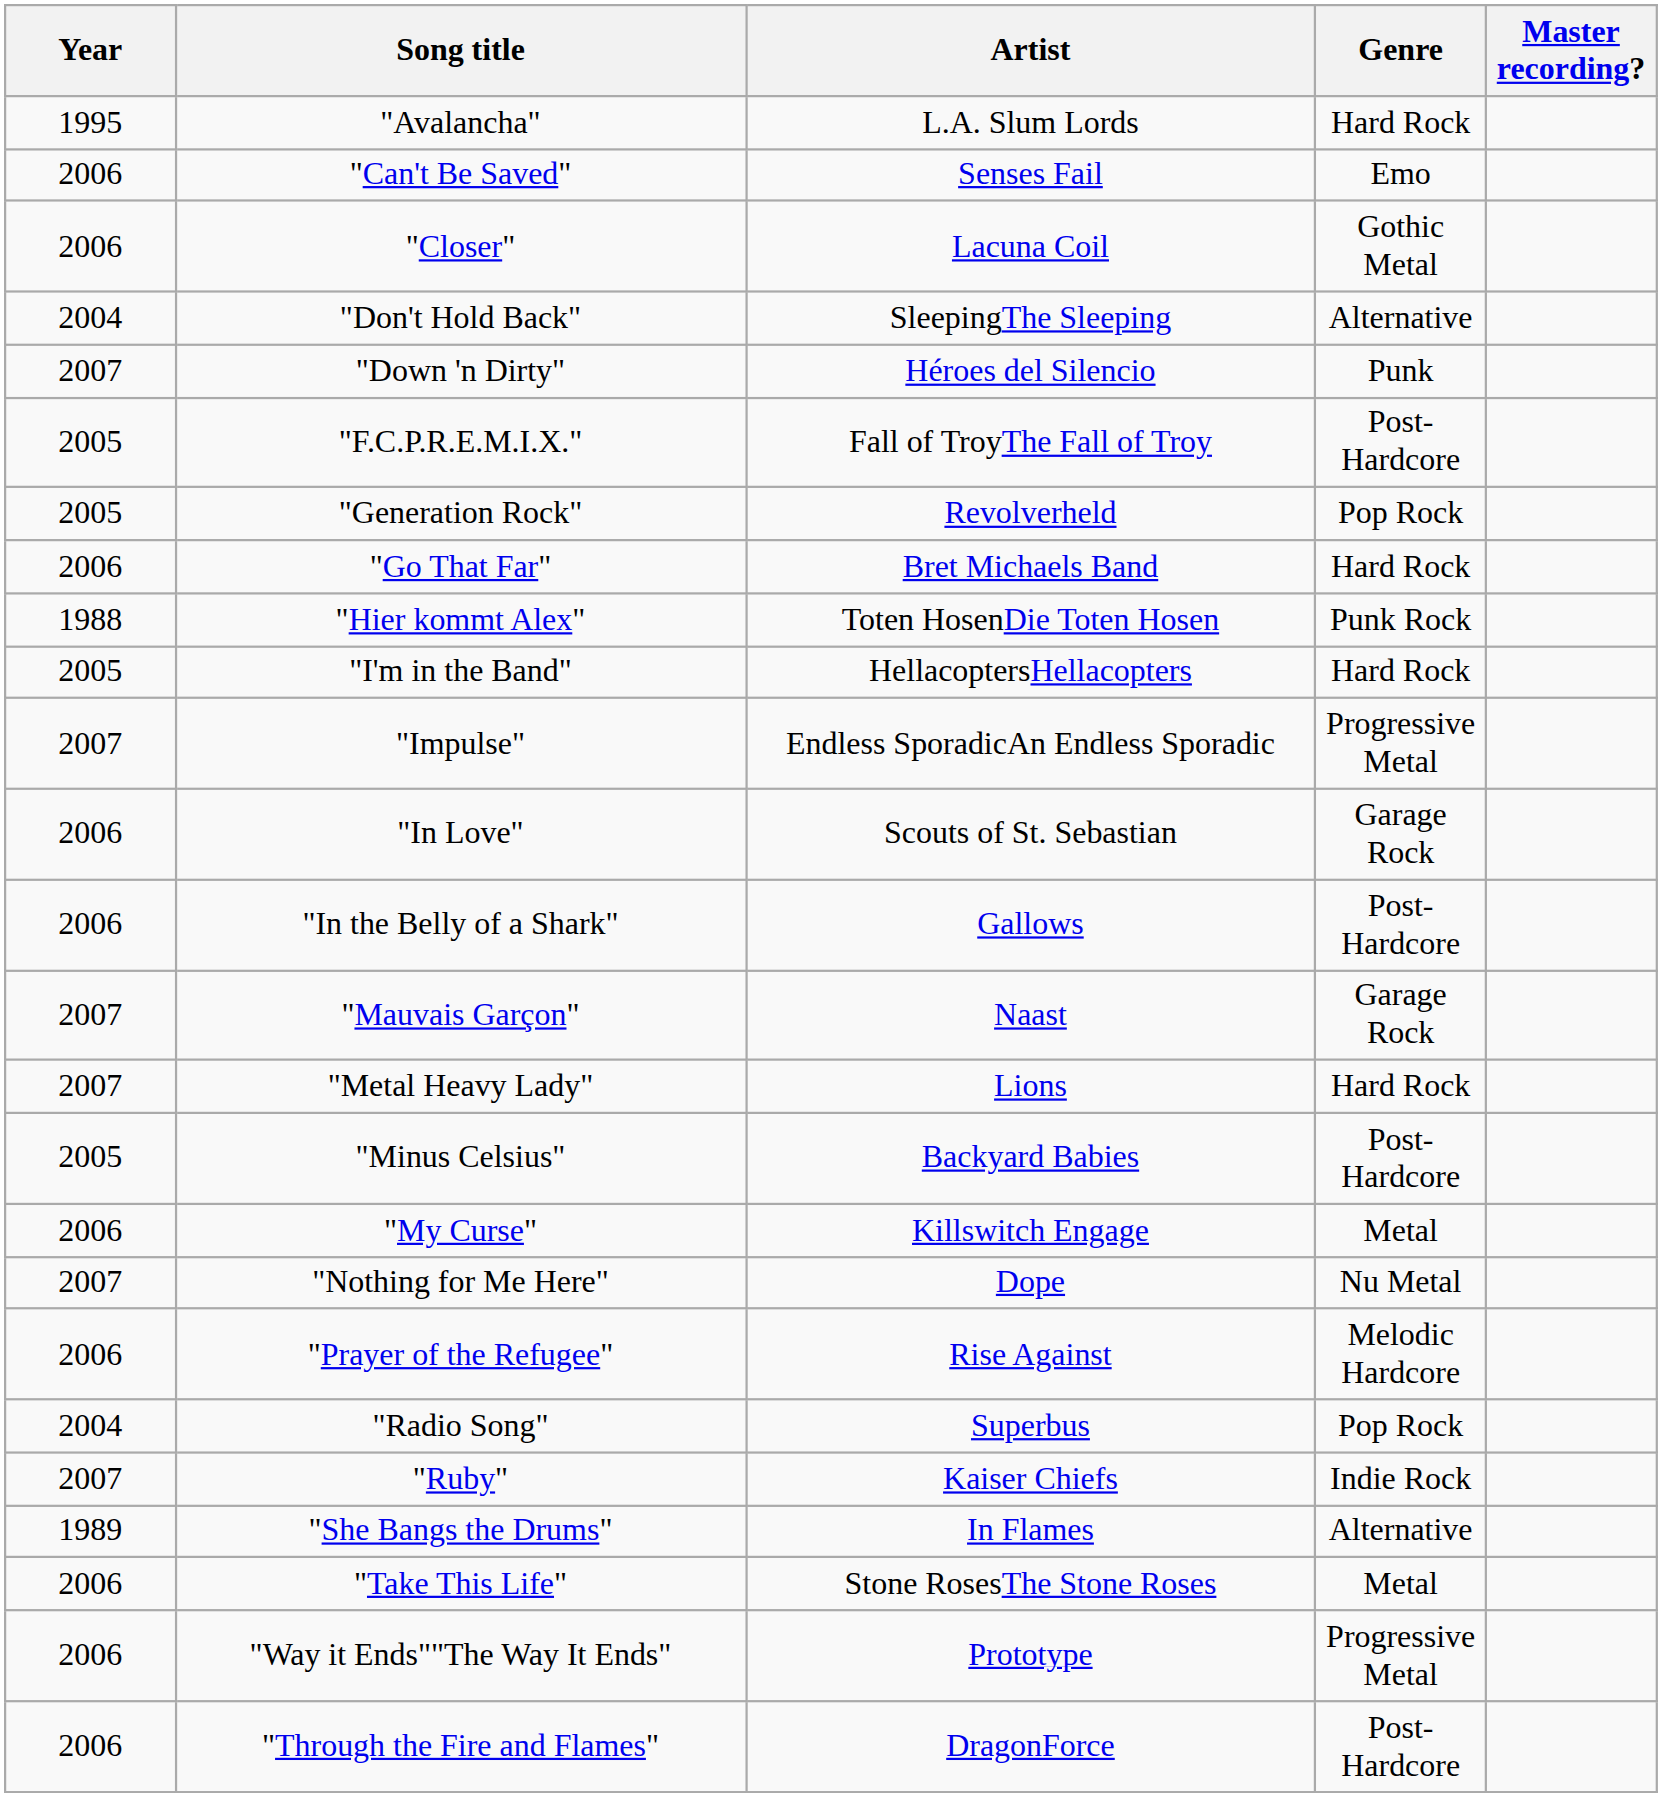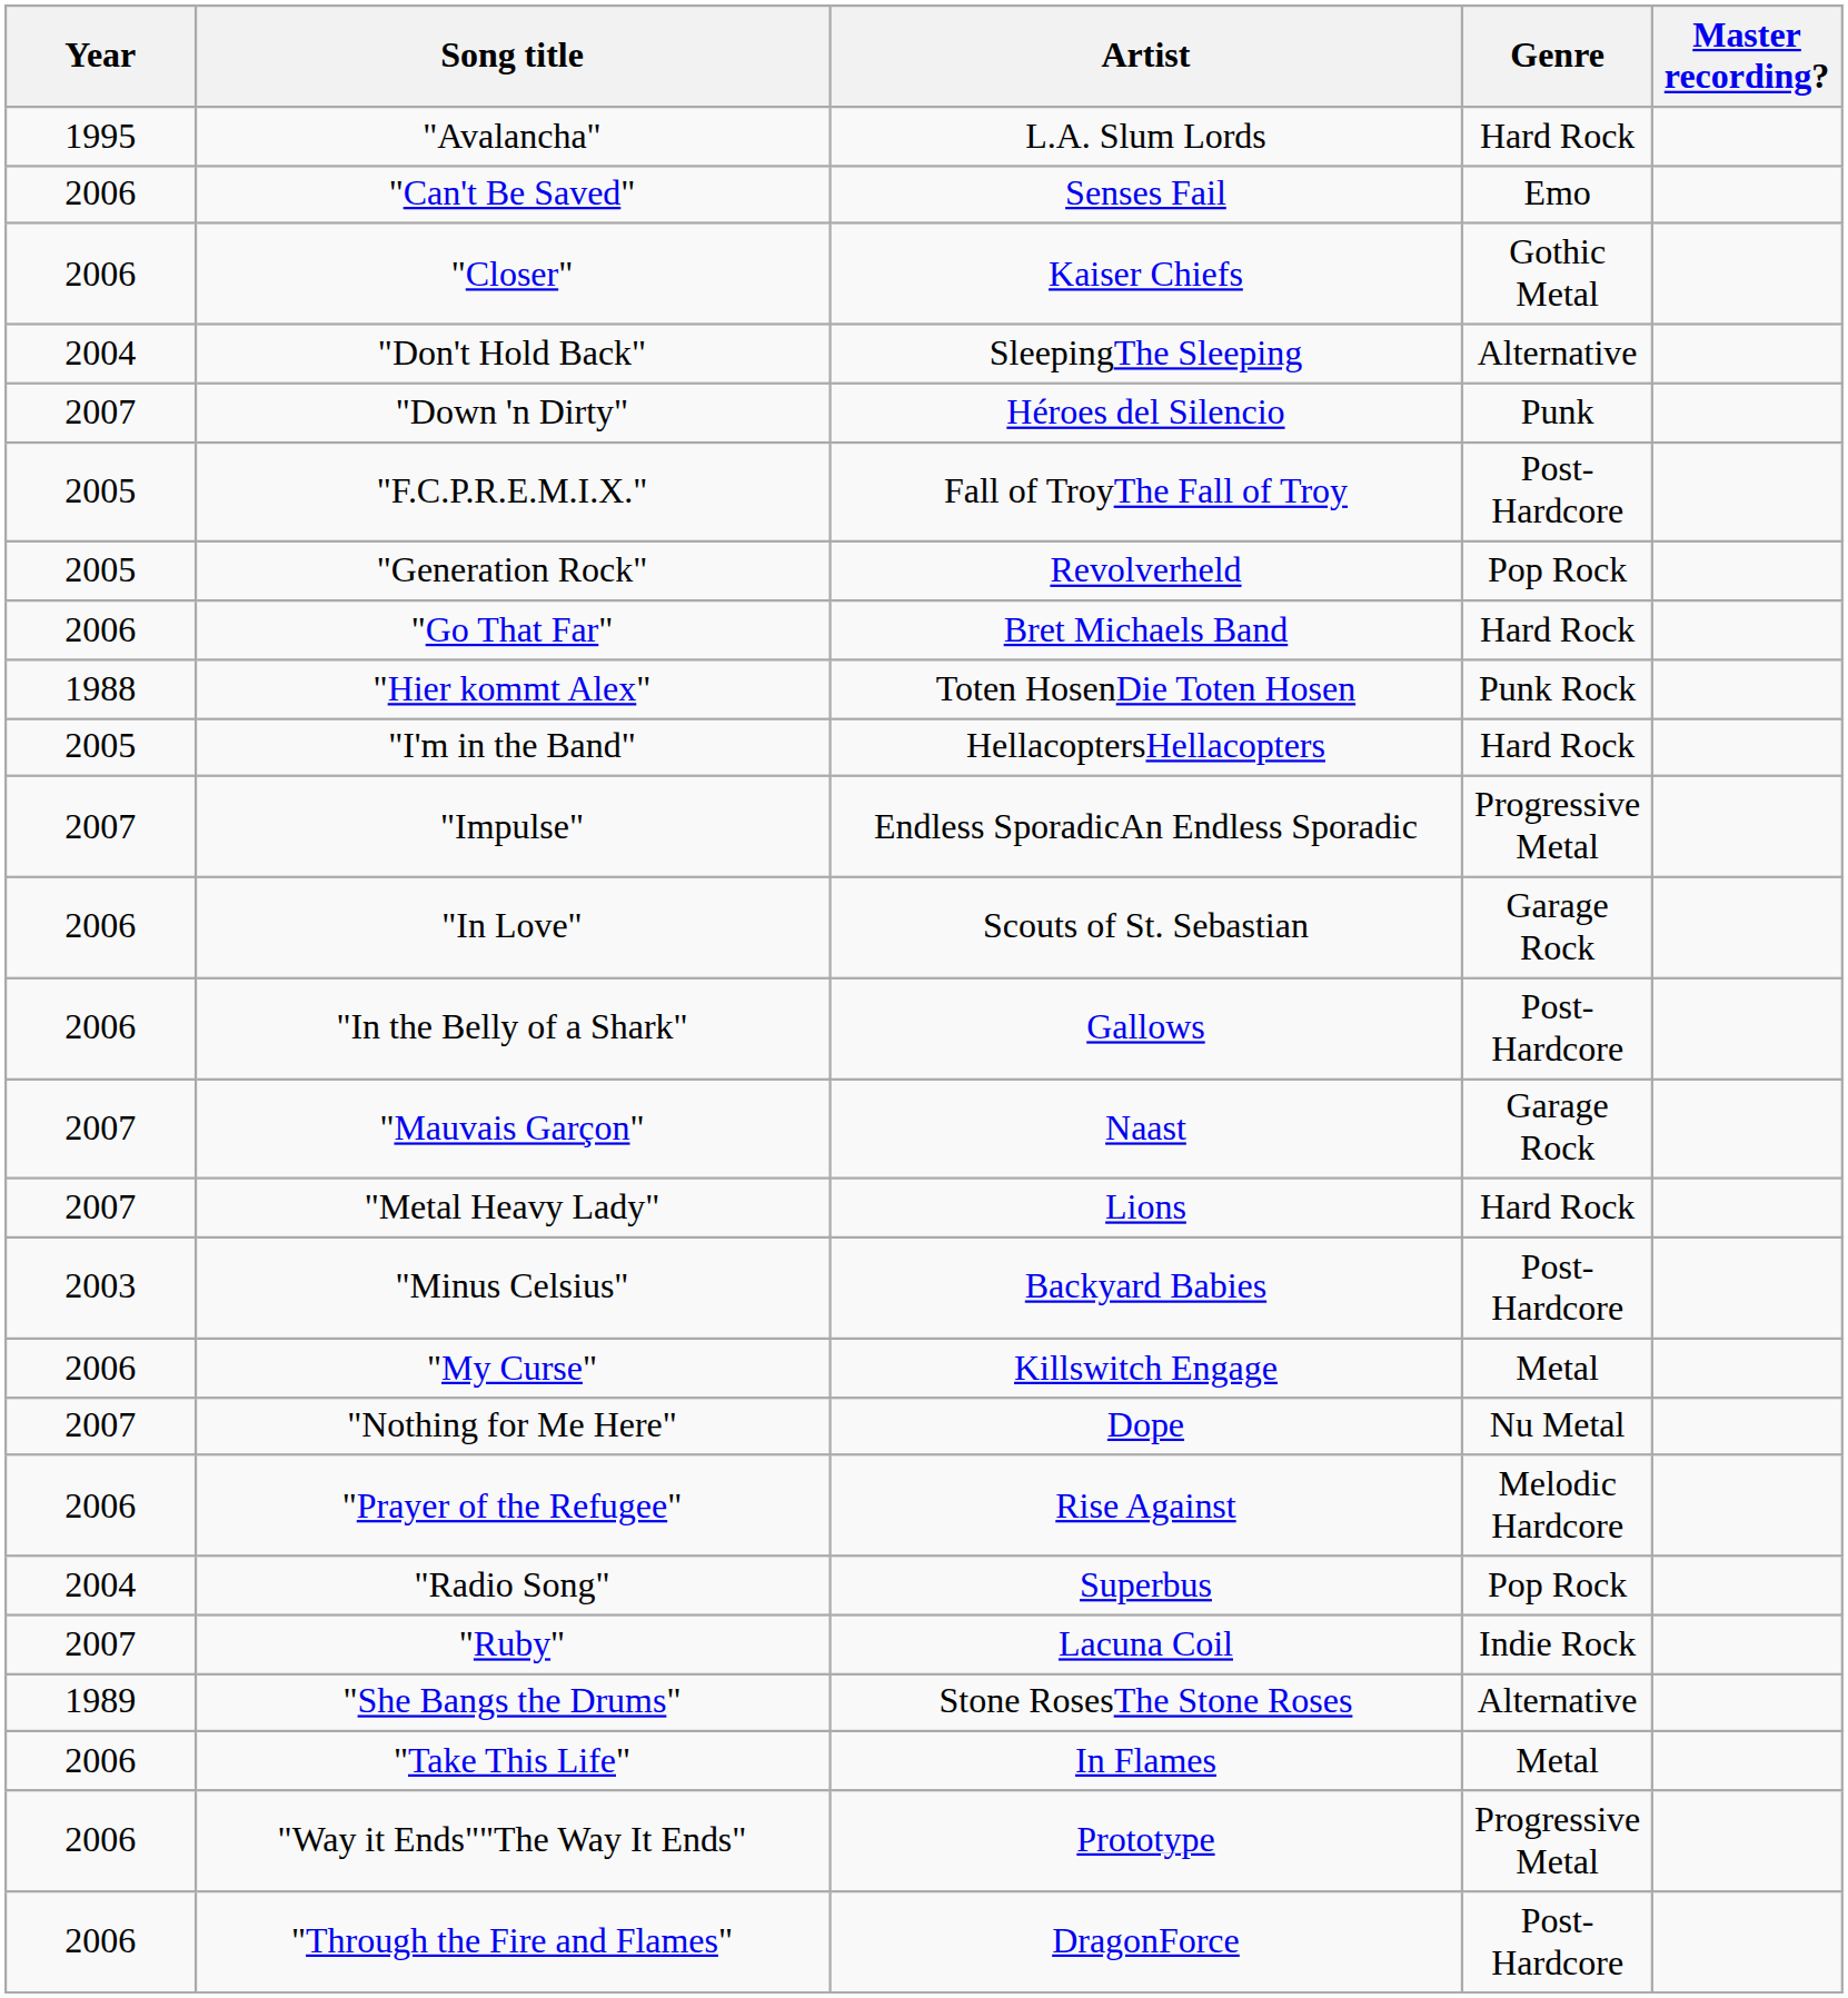 <table class="wikitable sortable" style="font-size:90%; text-align: center">
 <tr>
 <th width=70>Year</th>
 <th width=250>Song title</th>
 <th width=250>Artist</th>
 <th width=70>Genre</th>
 <th width=70><a href='#'>Master recording</a>?</th>
 </tr>
 <tr>
 <td>1995</td>
 <td>"Avalancha"</td>
 <td>L.A. Slum Lords</td>
 <td>Hard Rock</td>
 <td></td>
 </tr>
 <tr>
 <td>2006</td>
 <td>"<a href='#'>Can't Be Saved</a>"</td>
 <td><a href='#'>Senses Fail</a></td>
 <td>Emo</td>
 <td></td>
 </tr>
 <tr>
 <td>2006</td>
 <td>"<a href='#'>Closer</a>"</td>
-<td><a href='#'>Lacuna Coil</a></td>
+<td><a href='#'>Kaiser Chiefs</a></td>
 <td>Gothic Metal</td>
 <td></td>
 </tr>
 <tr>
 <td>2004</td>
 <td>"Don't Hold Back"</td>
 <td><span>Sleeping</span><a href='#'>The Sleeping</a></td>
 <td>Alternative</td>
 <td></td>
 </tr>
 <tr>
 <td>2007</td>
 <td>"Down 'n Dirty"</td>
 <td><a href='#'>Héroes del Silencio</a></td>
 <td>Punk</td>
 <td></td>
 </tr>
 <tr>
 <td>2005</td>
 <td>"F.C.P.R.E.M.I.X."</td>
 <td><span>Fall of Troy</span><a href='#'>The Fall of Troy</a></td>
 <td>Post-Hardcore</td>
 <td></td>
 </tr>
 <tr>
 <td>2005</td>
 <td>"Generation Rock"</td>
 <td><a href='#'>Revolverheld</a></td>
 <td>Pop Rock</td>
 <td></td>
 </tr>
 <tr>
 <td>2006</td>
 <td>"<a href='#'>Go That Far</a>"</td>
 <td><a href='#'>Bret Michaels Band</a></td>
 <td>Hard Rock</td>
 <td></td>
 </tr>
 <tr>
 <td>1988</td>
 <td>"<a href='#'>Hier kommt Alex</a>"</td>
 <td><span>Toten Hosen</span><a href='#'>Die Toten Hosen</a></td>
 <td>Punk Rock</td>
 <td></td>
 </tr>
 <tr>
 <td>2005</td>
 <td>"I'm in the Band"</td>
 <td><span>Hellacopters</span><a href='#'>Hellacopters</a></td>
 <td>Hard Rock</td>
 <td></td>
 </tr>
 <tr>
 <td>2007</td>
 <td>"Impulse"</td>
 <td><span>Endless Sporadic</span>An Endless Sporadic</td>
 <td>Progressive Metal</td>
 <td></td>
 </tr>
 <tr>
 <td>2006</td>
 <td>"In Love"</td>
 <td>Scouts of St. Sebastian</td>
 <td>Garage Rock</td>
 <td></td>
 </tr>
 <tr>
 <td>2006</td>
 <td>"In the Belly of a Shark"</td>
 <td><a href='#'>Gallows</a></td>
 <td>Post-Hardcore</td>
 <td></td>
 </tr>
 <tr>
 <td>2007</td>
 <td>"<a href='#'>Mauvais Garçon</a>"</td>
 <td><a href='#'>Naast</a></td>
 <td>Garage Rock</td>
 <td></td>
 </tr>
 <tr>
 <td>2007</td>
 <td>"Metal Heavy Lady"</td>
 <td><a href='#'>Lions</a></td>
 <td>Hard Rock</td>
 <td></td>
 </tr>
 <tr>
-<td>2005</td>
+<td>2003</td>
 <td>"Minus Celsius"</td>
 <td><a href='#'>Backyard Babies</a></td>
 <td>Post-Hardcore</td>
 <td></td>
 </tr>
 <tr>
 <td>2006</td>
 <td>"<a href='#'>My Curse</a>"</td>
 <td><a href='#'>Killswitch Engage</a></td>
 <td>Metal</td>
 <td></td>
 </tr>
 <tr>
 <td>2007</td>
 <td>"Nothing for Me Here"</td>
 <td><a href='#'>Dope</a></td>
 <td>Nu Metal</td>
 <td></td>
 </tr>
 <tr>
 <td>2006</td>
 <td>"<a href='#'>Prayer of the Refugee</a>"</td>
 <td><a href='#'>Rise Against</a></td>
 <td>Melodic Hardcore</td>
 <td></td>
 </tr>
 <tr>
 <td>2004</td>
 <td>"Radio Song"</td>
 <td><a href='#'>Superbus</a></td>
 <td>Pop Rock</td>
 <td></td>
 </tr>
 <tr>
 <td>2007</td>
 <td>"<a href='#'>Ruby</a>"</td>
-<td><a href='#'>Kaiser Chiefs</a></td>
+<td><a href='#'>Lacuna Coil</a></td>
 <td>Indie Rock</td>
 <td></td>
 </tr>
 <tr>
 <td>1989</td>
 <td>"<a href='#'>She Bangs the Drums</a>"</td>
-<td><a href='#'>In Flames</a></td>
+<td><span>Stone Roses</span><a href='#'>The Stone Roses</a></td>
 <td>Alternative</td>
 <td> </td>
 </tr>
 <tr>
 <td>2006</td>
 <td>"<a href='#'>Take This Life</a>"</td>
-<td><span>Stone Roses</span><a href='#'>The Stone Roses</a></td>
+<td><a href='#'>In Flames</a></td>
 <td>Metal</td>
 <td></td>
 </tr>
 <tr>
 <td>2006</td>
 <td><span>"Way it Ends"</span>"The Way It Ends"</td>
 <td><a href='#'>Prototype</a></td>
 <td>Progressive Metal</td>
 <td></td>
 </tr>
 <tr>
 <td>2006</td>
 <td>"<a href='#'>Through the Fire and Flames</a>"</td>
 <td><a href='#'>DragonForce</a></td>
 <td>Post-Hardcore</td>
 <td></td>
 </tr>
 <tr>
 </tr>
 </table>
